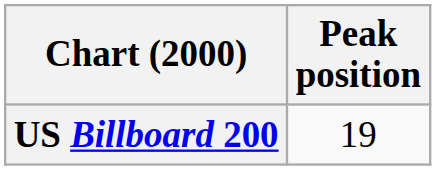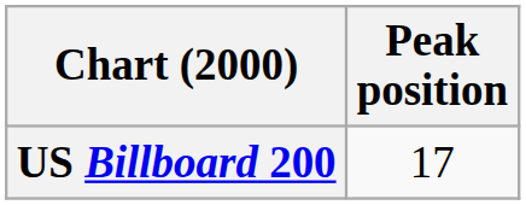 <table class="wikitable sortable plainrowheaders" style="text-align:center">
 <tr>
 <th scope="col">Chart (2000)</th>
 <th scope="col">Peak<br> position</th>
 </tr>
 <tr>
 <th scope="row">US <a href='#'><em>Billboard</em> 200</a></th>
-<td>19</td>
+<td>17</td>
 </tr>
 </table>
